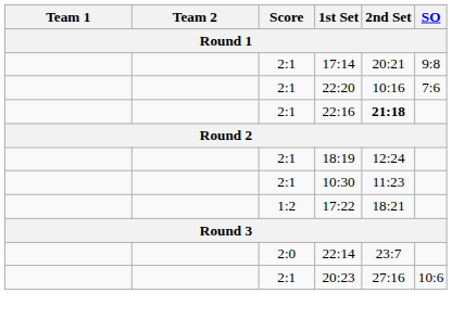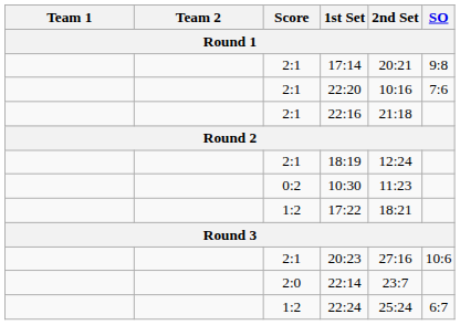 <table class="wikitable" style="text-align: center; font-size:90% ">
 <tr>
 <th align="right" width="120">Team 1</th>
 <th align="left" width="120">Team 2</th>
 <th width="50">Score</th>
 <th>1st Set</th>
 <th>2nd Set</th>
 <th><a href='#'>SO</a></th>
 </tr>
 <tr>
 <th colspan="6">Round 1</th>
 </tr>
 <tr>
 <td align="right"></td>
 <td align="left"></td>
 <td align="center">2:1</td>
 <td>17:14</td>
 <td>20:21</td>
 <td>9:8</td>
 </tr>
 <tr>
 <td align="right"></td>
 <td align="left"></td>
 <td align="center">2:1</td>
 <td>22:20</td>
 <td>10:16</td>
 <td>7:6</td>
 </tr>
 <tr>
 <td align="right"></td>
 <td align="left"></td>
 <td align="center">2:1</td>
 <td>22:16</td>
-<td><strong>21:18</strong></td>
+<td>21:18</td>
 <td></td>
 </tr>
 <tr>
 <th colspan="6">Round 2</th>
 </tr>
 <tr>
 <td align="right"></td>
 <td align="left"></td>
 <td align="center">2:1</td>
 <td>18:19</td>
 <td>12:24</td>
 <td></td>
 </tr>
 <tr>
 <td align="right"></td>
 <td align="left"></td>
-<td align="center">2:1</td>
+<td align="center">0:2</td>
 <td>10:30</td>
 <td>11:23</td>
 <td></td>
 </tr>
 <tr>
 <td align="right"></td>
 <td align="left"></td>
 <td align="center">1:2</td>
 <td>17:22</td>
 <td>18:21</td>
 <td></td>
 </tr>
 <tr>
 <th colspan="6">Round 3</th>
 </tr>
 <tr>
 <td align="right"></td>
 <td align="left"></td>
+<td align="center">2:1</td>
+<td>20:23</td>
+<td>27:16</td>
+<td>10:6</td>
+</tr>
+<tr>
+<td align="right"></td>
+<td align="left"></td>
 <td align="center">2:0</td>
 <td>22:14</td>
 <td>23:7</td>
 <td></td>
 </tr>
 <tr>
 <td align="right"></td>
 <td align="left"></td>
-<td align="center">2:1</td>
-<td>20:23</td>
-<td>27:16</td>
-<td>10:6</td>
+<td align="center">1:2</td>
+<td>22:24</td>
+<td>25:24</td>
+<td>6:7</td>
 </tr>
 </table>
